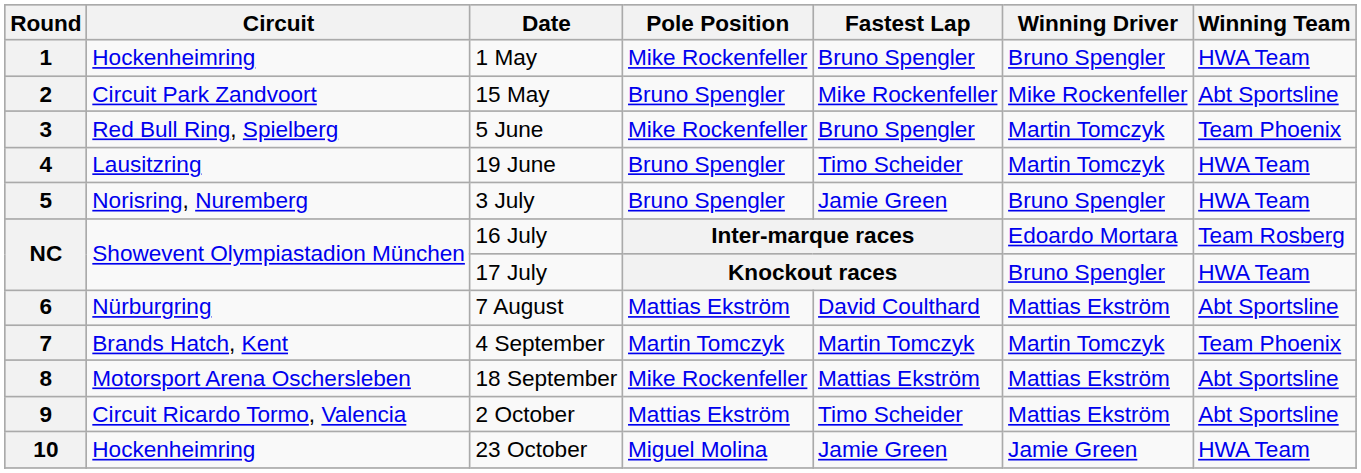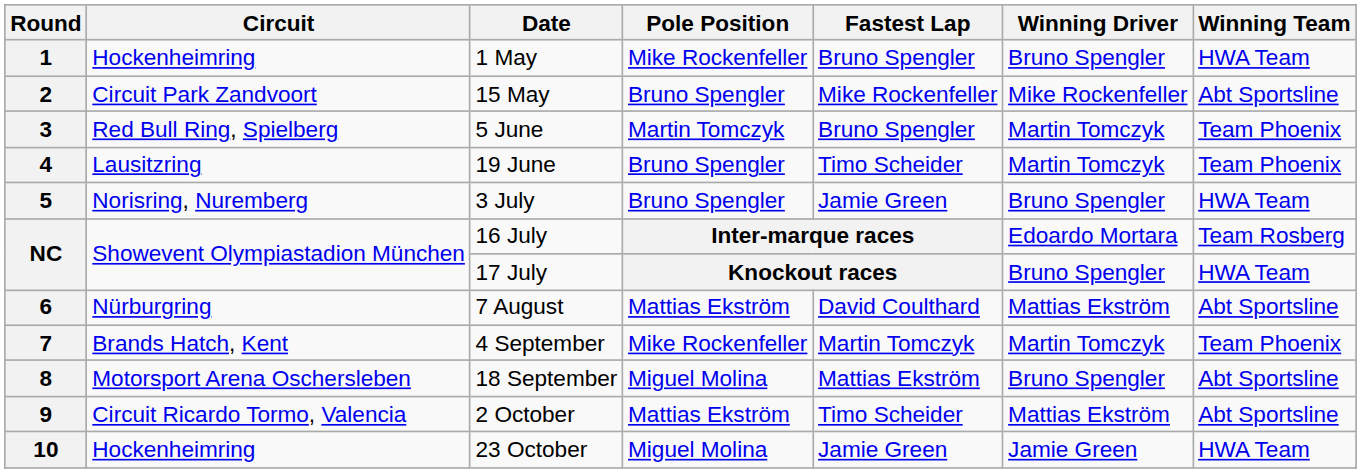 <table class="wikitable" style="font-size: 85%">
 <tr>
 <th>Round</th>
 <th>Circuit</th>
 <th>Date</th>
 <th>Pole Position</th>
 <th>Fastest Lap</th>
 <th>Winning Driver</th>
 <th>Winning Team</th>
 </tr>
 <tr>
 <th>1</th>
 <td> <a href='#'>Hockenheimring</a></td>
 <td>1 May</td>
 <td> <a href='#'>Mike Rockenfeller</a></td>
 <td> <a href='#'>Bruno Spengler</a></td>
 <td> <a href='#'>Bruno Spengler</a></td>
 <td><a href='#'>HWA Team</a></td>
 </tr>
 <tr>
 <th>2</th>
 <td> <a href='#'>Circuit Park Zandvoort</a></td>
 <td>15 May</td>
 <td> <a href='#'>Bruno Spengler</a></td>
 <td> <a href='#'>Mike Rockenfeller</a></td>
 <td> <a href='#'>Mike Rockenfeller</a></td>
 <td><a href='#'>Abt Sportsline</a></td>
 </tr>
 <tr>
 <th>3</th>
 <td> <a href='#'>Red Bull Ring</a>, <a href='#'>Spielberg</a></td>
 <td>5 June</td>
-<td> <a href='#'>Mike Rockenfeller</a></td>
+<td> <a href='#'>Martin Tomczyk</a></td>
 <td> <a href='#'>Bruno Spengler</a></td>
 <td> <a href='#'>Martin Tomczyk</a></td>
 <td><a href='#'>Team Phoenix</a></td>
 </tr>
 <tr>
 <th>4</th>
 <td> <a href='#'>Lausitzring</a></td>
 <td>19 June</td>
 <td> <a href='#'>Bruno Spengler</a></td>
 <td> <a href='#'>Timo Scheider</a></td>
 <td> <a href='#'>Martin Tomczyk</a></td>
-<td><a href='#'>HWA Team</a></td>
+<td><a href='#'>Team Phoenix</a></td>
 </tr>
 <tr>
 <th>5</th>
 <td> <a href='#'>Norisring</a>, <a href='#'>Nuremberg</a></td>
 <td>3 July</td>
 <td> <a href='#'>Bruno Spengler</a></td>
 <td> <a href='#'>Jamie Green</a></td>
 <td> <a href='#'>Bruno Spengler</a></td>
 <td><a href='#'>HWA Team</a></td>
 </tr>
 <tr>
 <th rowspan=2>NC</th>
 <td rowspan=2> <a href='#'>Showevent Olympiastadion München</a></td>
 <td>16 July</td>
 <th colspan=2>Inter-marque races</th>
 <td> <a href='#'>Edoardo Mortara</a></td>
 <td><a href='#'>Team Rosberg</a></td>
 </tr>
 <tr>
 <td>17 July</td>
 <th colspan=2>Knockout races</th>
 <td> <a href='#'>Bruno Spengler</a></td>
 <td><a href='#'>HWA Team</a></td>
 </tr>
 <tr>
 <th>6</th>
 <td> <a href='#'>Nürburgring</a></td>
 <td>7 August</td>
 <td> <a href='#'>Mattias Ekström</a></td>
 <td> <a href='#'>David Coulthard</a></td>
 <td> <a href='#'>Mattias Ekström</a></td>
 <td><a href='#'>Abt Sportsline</a></td>
 </tr>
 <tr>
 <th>7</th>
 <td> <a href='#'>Brands Hatch</a>, <a href='#'>Kent</a></td>
 <td>4 September</td>
-<td> <a href='#'>Martin Tomczyk</a></td>
+<td> <a href='#'>Mike Rockenfeller</a></td>
 <td> <a href='#'>Martin Tomczyk</a></td>
 <td> <a href='#'>Martin Tomczyk</a></td>
 <td><a href='#'>Team Phoenix</a></td>
 </tr>
 <tr>
 <th>8</th>
 <td> <a href='#'>Motorsport Arena Oschersleben</a></td>
 <td>18 September</td>
-<td> <a href='#'>Mike Rockenfeller</a></td>
+<td> <a href='#'>Miguel Molina</a></td>
 <td> <a href='#'>Mattias Ekström</a></td>
-<td> <a href='#'>Mattias Ekström</a></td>
+<td> <a href='#'>Bruno Spengler</a></td>
 <td><a href='#'>Abt Sportsline</a></td>
 </tr>
 <tr>
 <th>9</th>
 <td> <a href='#'>Circuit Ricardo Tormo</a>, <a href='#'>Valencia</a></td>
 <td>2 October</td>
 <td> <a href='#'>Mattias Ekström</a></td>
 <td> <a href='#'>Timo Scheider</a></td>
 <td> <a href='#'>Mattias Ekström</a></td>
 <td><a href='#'>Abt Sportsline</a></td>
 </tr>
 <tr>
 <th>10</th>
 <td> <a href='#'>Hockenheimring</a></td>
 <td>23 October</td>
 <td> <a href='#'>Miguel Molina</a></td>
 <td> <a href='#'>Jamie Green</a></td>
 <td> <a href='#'>Jamie Green</a></td>
 <td><a href='#'>HWA Team</a></td>
 </tr>
 </table>
